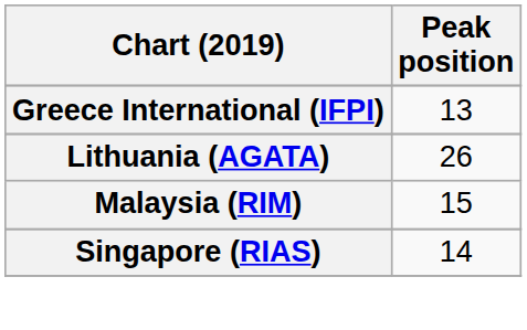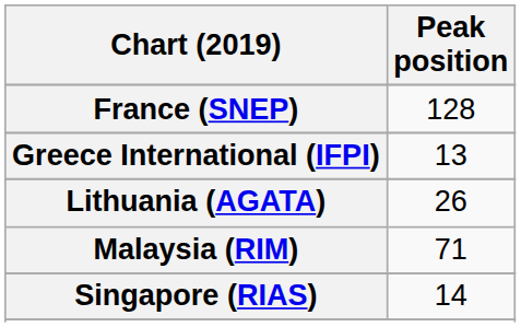 <table class="wikitable sortable plainrowheaders" style="text-align:center">
 <tr>
 <th scope="col">Chart (2019)</th>
 <th scope="col">Peak<br>position</th>
 </tr>
 <tr>
 </tr>
 <tr>
 </tr>
 <tr>
+</tr>
+<tr>
+<th scope="row">France (<a href='#'>SNEP</a>)</th>
+<td>128</td>
 </tr>
 <tr>
 </tr>
 <tr>
 <th scope="row">Greece International (<a href='#'>IFPI</a>)</th>
 <td>13</td>
 </tr>
 <tr>
 </tr>
 <tr>
 <th scope="row">Lithuania (<a href='#'>AGATA</a>)</th>
 <td>26</td>
 </tr>
 <tr>
 <th scope="row">Malaysia (<a href='#'>RIM</a>)</th>
-<td>15</td>
+<td>71</td>
 </tr>
 <tr>
 </tr>
 <tr>
 </tr>
 <tr>
 </tr>
 <tr>
 </tr>
 <tr>
 <th scope="row">Singapore (<a href='#'>RIAS</a>)</th>
 <td>14</td>
 </tr>
 <tr>
 </tr>
 <tr>
 </tr>
 <tr>
 </tr>
 <tr>
 </tr>
 <tr>
 </tr>
 <tr>
 </tr>
 </table>
